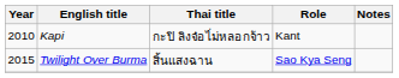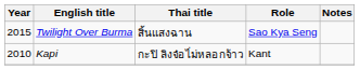 <table class="wikitable">
 <tr>
 <th>Year</th>
 <th>English title</th>
 <th>Thai title</th>
 <th>Role</th>
 <th>Notes</th>
 </tr>
 <tr>
+<td>2015</td>
+<td><em><a href='#'>Twilight Over Burma</a></em></td>
+<td>สิ้นแสงฉาน</td>
+<td><a href='#'>Sao Kya Seng</a></td>
+<td></td>
+</tr>
+<tr>
 <td>2010</td>
 <td><em>Kapi</em></td>
 <td>กะปิ ลิงจ๋อไ่ม่หลอกจ้าว</td>
 <td>Kant</td>
 <td></td>
 </tr>
 <tr>
-<td>2015</td>
-<td><em><a href='#'>Twilight Over Burma</a></em></td>
-<td>สิ้นแสงฉาน</td>
-<td><a href='#'>Sao Kya Seng</a></td>
-<td></td>
-</tr>
-<tr>
 </tr>
 </table>
